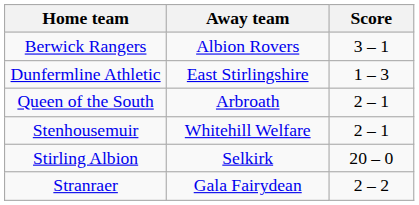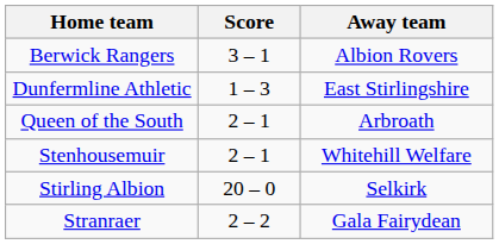 <table class="wikitable" style="text-align: center">
 <tr>
 <th width=140>Home team</th>
+<th width=70>Score</th>
 <th width=140>Away team</th>
-<th width=70>Score</th>
 </tr>
 <tr>
 <td><a href='#'>Berwick Rangers</a></td>
+<td>3 – 1</td>
 <td><a href='#'>Albion Rovers</a></td>
-<td>3 – 1</td>
 </tr>
 <tr>
 <td><a href='#'>Dunfermline Athletic</a></td>
+<td>1 – 3</td>
 <td><a href='#'>East Stirlingshire</a></td>
-<td>1 – 3</td>
 </tr>
 <tr>
 <td><a href='#'>Queen of the South</a></td>
+<td>2 – 1</td>
 <td><a href='#'>Arbroath</a></td>
-<td>2 – 1</td>
 </tr>
 <tr>
 <td><a href='#'>Stenhousemuir</a></td>
+<td>2 – 1</td>
 <td><a href='#'>Whitehill Welfare</a></td>
-<td>2 – 1</td>
 </tr>
 <tr>
 <td><a href='#'>Stirling Albion</a></td>
+<td>20 – 0</td>
 <td><a href='#'>Selkirk</a></td>
-<td>20 – 0</td>
 </tr>
 <tr>
 <td><a href='#'>Stranraer</a></td>
+<td>2 – 2</td>
 <td><a href='#'>Gala Fairydean</a></td>
-<td>2 – 2</td>
 </tr>
 </table>
